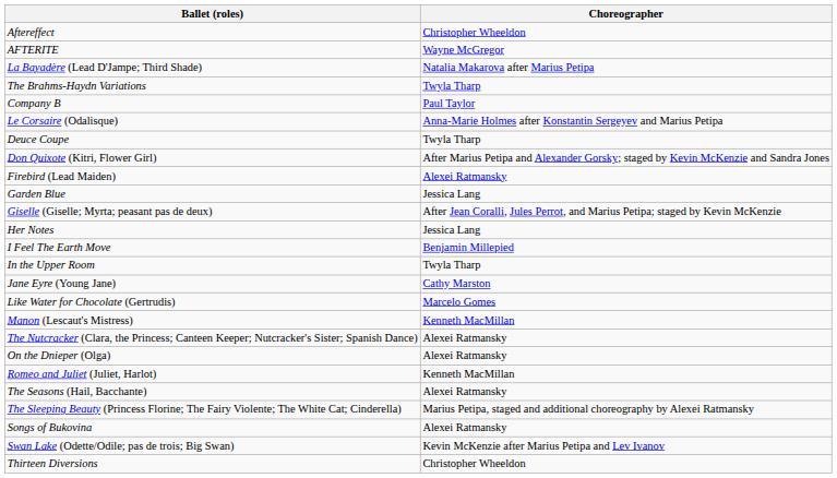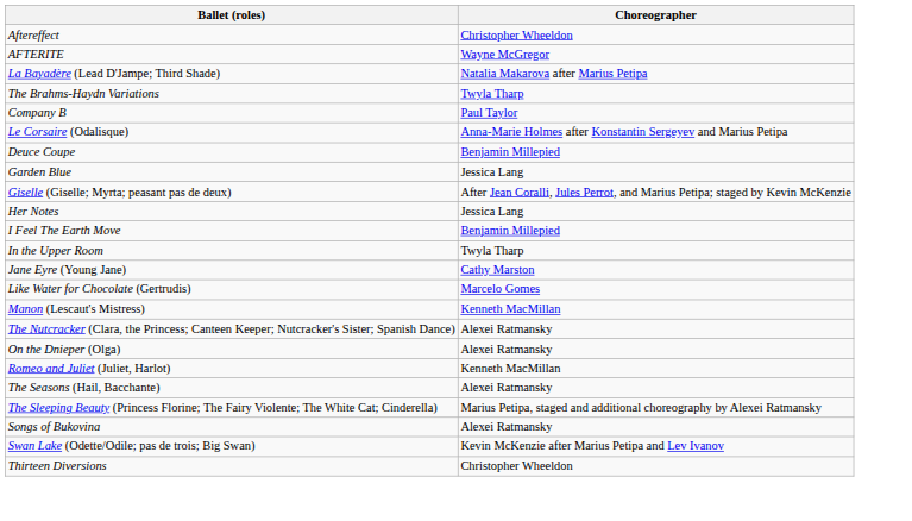 <table class="wikitable">
 <tr>
 <th>Ballet (roles)</th>
 <th>Choreographer</th>
 </tr>
 <tr>
 <td><em>Aftereffect</em></td>
 <td><a href='#'>Christopher Wheeldon</a></td>
 </tr>
 <tr>
 <td><em>AFTERITE</em></td>
 <td><a href='#'>Wayne McGregor</a></td>
 </tr>
 <tr>
 <td><em><a href='#'>La Bayadère</a></em> (Lead D'Jampe; Third Shade)</td>
 <td><a href='#'>Natalia Makarova</a> after <a href='#'>Marius Petipa</a></td>
 </tr>
 <tr>
 <td><em>The Brahms-Haydn Variations</em></td>
 <td><a href='#'>Twyla Tharp</a></td>
 </tr>
 <tr>
 <td><em>Company B</em></td>
 <td><a href='#'>Paul Taylor</a></td>
 </tr>
 <tr>
 <td><em><a href='#'>Le Corsaire</a></em> (Odalisque)</td>
 <td><a href='#'>Anna-Marie Holmes</a> after <a href='#'>Konstantin Sergeyev</a> and Marius Petipa</td>
 </tr>
 <tr>
 <td><em>Deuce Coupe</em></td>
-<td>Twyla Tharp</td>
-</tr>
-<tr>
-<td><em><a href='#'>Don Quixote</a></em> (Kitri, Flower Girl)</td>
-<td>After Marius Petipa and <a href='#'>Alexander Gorsky</a>; staged by <a href='#'>Kevin McKenzie</a> and Sandra Jones</td>
-</tr>
-<tr>
-<td><em>Firebird</em> (Lead Maiden)</td>
-<td><a href='#'>Alexei Ratmansky</a></td>
+<td><a href='#'>Benjamin Millepied</a></td>
 </tr>
 <tr>
 <td><em>Garden Blue</em></td>
 <td>Jessica Lang</td>
 </tr>
 <tr>
 <td><em><a href='#'>Giselle</a></em> (Giselle; Myrta; peasant pas de deux)</td>
 <td>After <a href='#'>Jean Coralli</a>, <a href='#'>Jules Perrot</a>, and Marius Petipa; staged by Kevin McKenzie</td>
 </tr>
 <tr>
 <td><em>Her Notes</em></td>
 <td>Jessica Lang</td>
 </tr>
 <tr>
 <td><em>I Feel The Earth Move</em></td>
 <td><a href='#'>Benjamin Millepied</a></td>
 </tr>
 <tr>
 <td><em>In the Upper Room</em></td>
 <td>Twyla Tharp</td>
 </tr>
 <tr>
 <td><em>Jane Eyre</em> (Young Jane)</td>
 <td><a href='#'>Cathy Marston</a></td>
 </tr>
 <tr>
 <td><em>Like Water for Chocolate</em> (Gertrudis)</td>
 <td><a href='#'>Marcelo Gomes</a></td>
 </tr>
 <tr>
 <td><em><a href='#'>Manon</a></em> (Lescaut's Mistress)</td>
 <td><a href='#'>Kenneth MacMillan</a></td>
 </tr>
 <tr>
 <td><em><a href='#'>The Nutcracker</a></em> (Clara, the Princess; Canteen Keeper; Nutcracker's Sister; Spanish Dance)</td>
 <td>Alexei Ratmansky</td>
 </tr>
 <tr>
 <td><em>On the Dnieper</em> (Olga)</td>
 <td>Alexei Ratmansky</td>
 </tr>
 <tr>
 <td><em><a href='#'>Romeo and Juliet</a></em> (Juliet, Harlot)</td>
 <td>Kenneth MacMillan</td>
 </tr>
 <tr>
 <td><em>The Seasons</em> (Hail, Bacchante)</td>
 <td>Alexei Ratmansky</td>
 </tr>
 <tr>
 <td><em><a href='#'>The Sleeping Beauty</a></em> (Princess Florine; The Fairy Violente; The White Cat; Cinderella)</td>
 <td>Marius Petipa, staged and additional choreography by Alexei Ratmansky</td>
 </tr>
 <tr>
 <td><em>Songs of Bukovina</em></td>
 <td>Alexei Ratmansky</td>
 </tr>
 <tr>
 <td><em><a href='#'>Swan Lake</a></em> (Odette/Odile; pas de trois; Big Swan)</td>
 <td>Kevin McKenzie after Marius Petipa and <a href='#'>Lev Ivanov</a></td>
 </tr>
 <tr>
 <td><em>Thirteen Diversions</em></td>
 <td>Christopher Wheeldon</td>
 </tr>
 </table>
